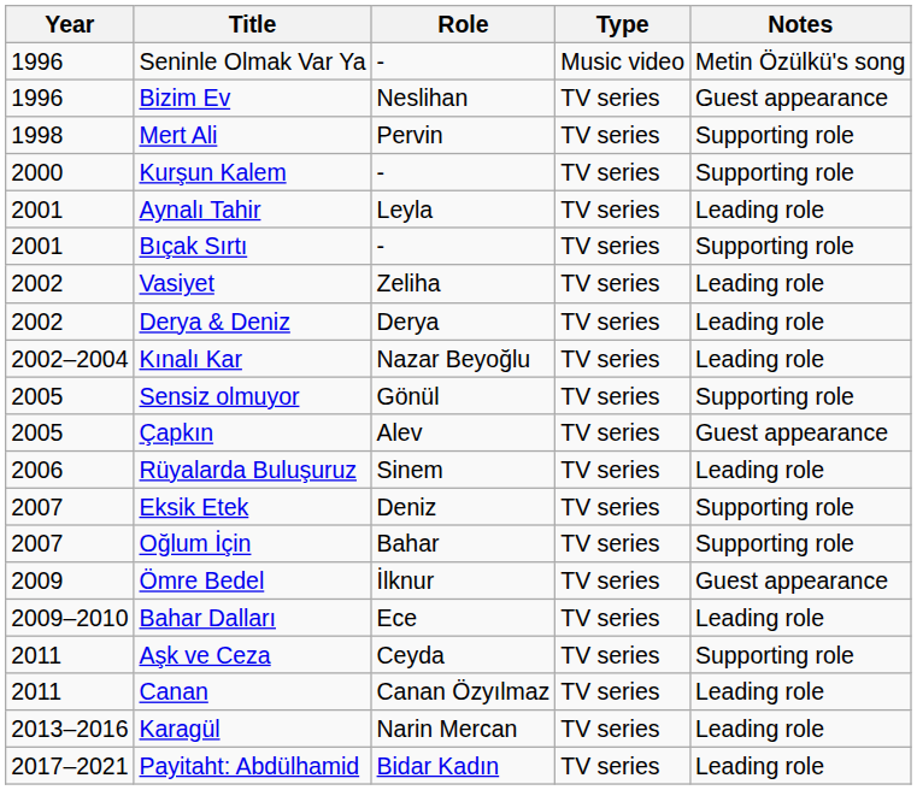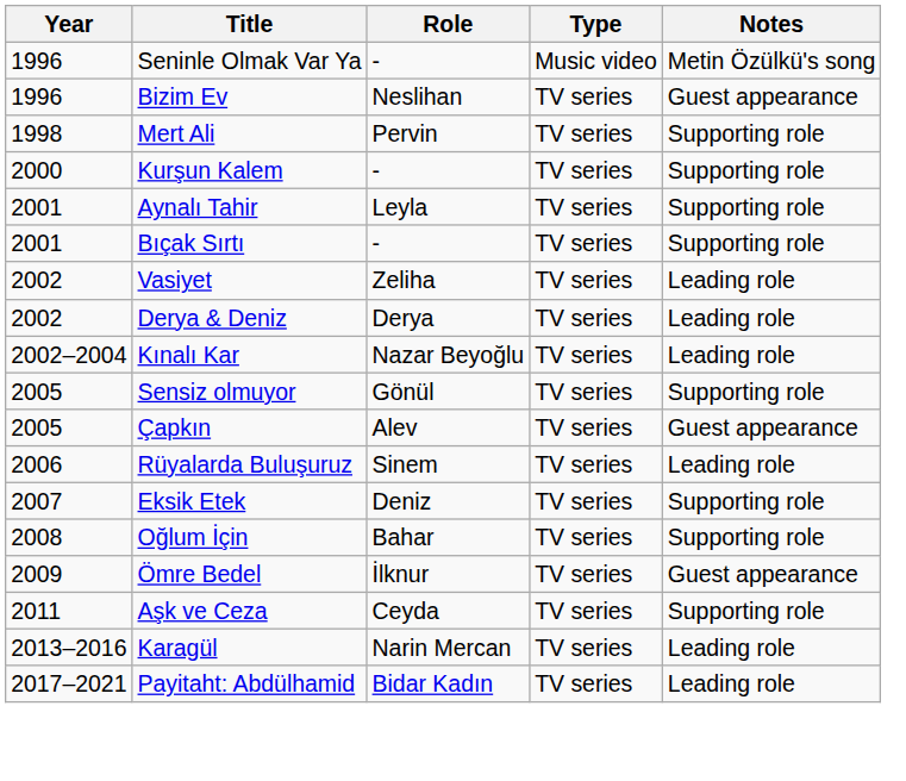 <table class="wikitable" style="font-size: 95%;">
 <tr>
 <th>Year</th>
 <th>Title</th>
 <th>Role</th>
 <th>Type</th>
 <th>Notes</th>
 </tr>
 <tr>
 <td>1996</td>
 <td>Seninle Olmak Var Ya</td>
 <td>-</td>
 <td>Music video</td>
 <td>Metin Özülkü's song</td>
 </tr>
 <tr>
 <td>1996</td>
 <td><a href='#'>Bizim Ev</a></td>
 <td>Neslihan</td>
 <td>TV series</td>
 <td>Guest appearance</td>
 </tr>
 <tr>
 <td>1998</td>
 <td><a href='#'>Mert Ali</a></td>
 <td>Pervin</td>
 <td>TV series</td>
 <td>Supporting role</td>
 </tr>
 <tr>
 <td>2000</td>
 <td><a href='#'>Kurşun Kalem</a></td>
 <td>-</td>
 <td>TV series</td>
 <td>Supporting role</td>
 </tr>
 <tr>
 <td>2001</td>
 <td><a href='#'>Aynalı Tahir</a></td>
 <td>Leyla</td>
 <td>TV series</td>
-<td>Leading role</td>
+<td>Supporting role</td>
 </tr>
 <tr>
 <td>2001</td>
 <td><a href='#'>Bıçak Sırtı</a></td>
 <td>-</td>
 <td>TV series</td>
 <td>Supporting role</td>
 </tr>
 <tr>
 <td>2002</td>
 <td><a href='#'>Vasiyet</a></td>
 <td>Zeliha</td>
 <td>TV series</td>
 <td>Leading role</td>
 </tr>
 <tr>
 <td>2002</td>
 <td><a href='#'>Derya & Deniz</a></td>
 <td>Derya</td>
 <td>TV series</td>
 <td>Leading role</td>
 </tr>
 <tr>
 <td>2002–2004</td>
 <td><a href='#'>Kınalı Kar</a></td>
 <td>Nazar Beyoğlu</td>
 <td>TV series</td>
 <td>Leading role</td>
 </tr>
 <tr>
 <td>2005</td>
 <td><a href='#'>Sensiz olmuyor</a></td>
 <td>Gönül</td>
 <td>TV series</td>
 <td>Supporting role</td>
 </tr>
 <tr>
 <td>2005</td>
 <td><a href='#'>Çapkın</a></td>
 <td>Alev</td>
 <td>TV series</td>
 <td>Guest appearance</td>
 </tr>
 <tr>
 <td>2006</td>
 <td><a href='#'>Rüyalarda Buluşuruz</a></td>
 <td>Sinem</td>
 <td>TV series</td>
 <td>Leading role</td>
 </tr>
 <tr>
 <td>2007</td>
 <td><a href='#'>Eksik Etek</a></td>
 <td>Deniz</td>
 <td>TV series</td>
 <td>Supporting role</td>
 </tr>
 <tr>
-<td>2007</td>
+<td>2008</td>
 <td><a href='#'>Oğlum İçin</a></td>
 <td>Bahar</td>
 <td>TV series</td>
 <td>Supporting role</td>
 </tr>
 <tr>
 <td>2009</td>
 <td><a href='#'>Ömre Bedel</a></td>
 <td>İlknur</td>
 <td>TV series</td>
 <td>Guest appearance</td>
 </tr>
 <tr>
-<td>2009–2010</td>
-<td><a href='#'>Bahar Dalları</a></td>
-<td>Ece</td>
-<td>TV series</td>
-<td>Leading role</td>
-</tr>
-<tr>
 <td>2011</td>
 <td><a href='#'>Aşk ve Ceza</a></td>
 <td>Ceyda</td>
 <td>TV series</td>
 <td>Supporting role</td>
-</tr>
-<tr>
-<td>2011</td>
-<td><a href='#'>Canan</a></td>
-<td>Canan Özyılmaz</td>
-<td>TV series</td>
-<td>Leading role</td>
 </tr>
 <tr>
 <td>2013–2016</td>
 <td><a href='#'>Karagül</a></td>
 <td>Narin Mercan</td>
 <td>TV series</td>
 <td>Leading role</td>
 </tr>
 <tr>
 <td>2017–2021</td>
 <td><a href='#'>Payitaht: Abdülhamid</a></td>
 <td><a href='#'>Bidar Kadın</a></td>
 <td>TV series</td>
 <td>Leading role</td>
 </tr>
 </table>
